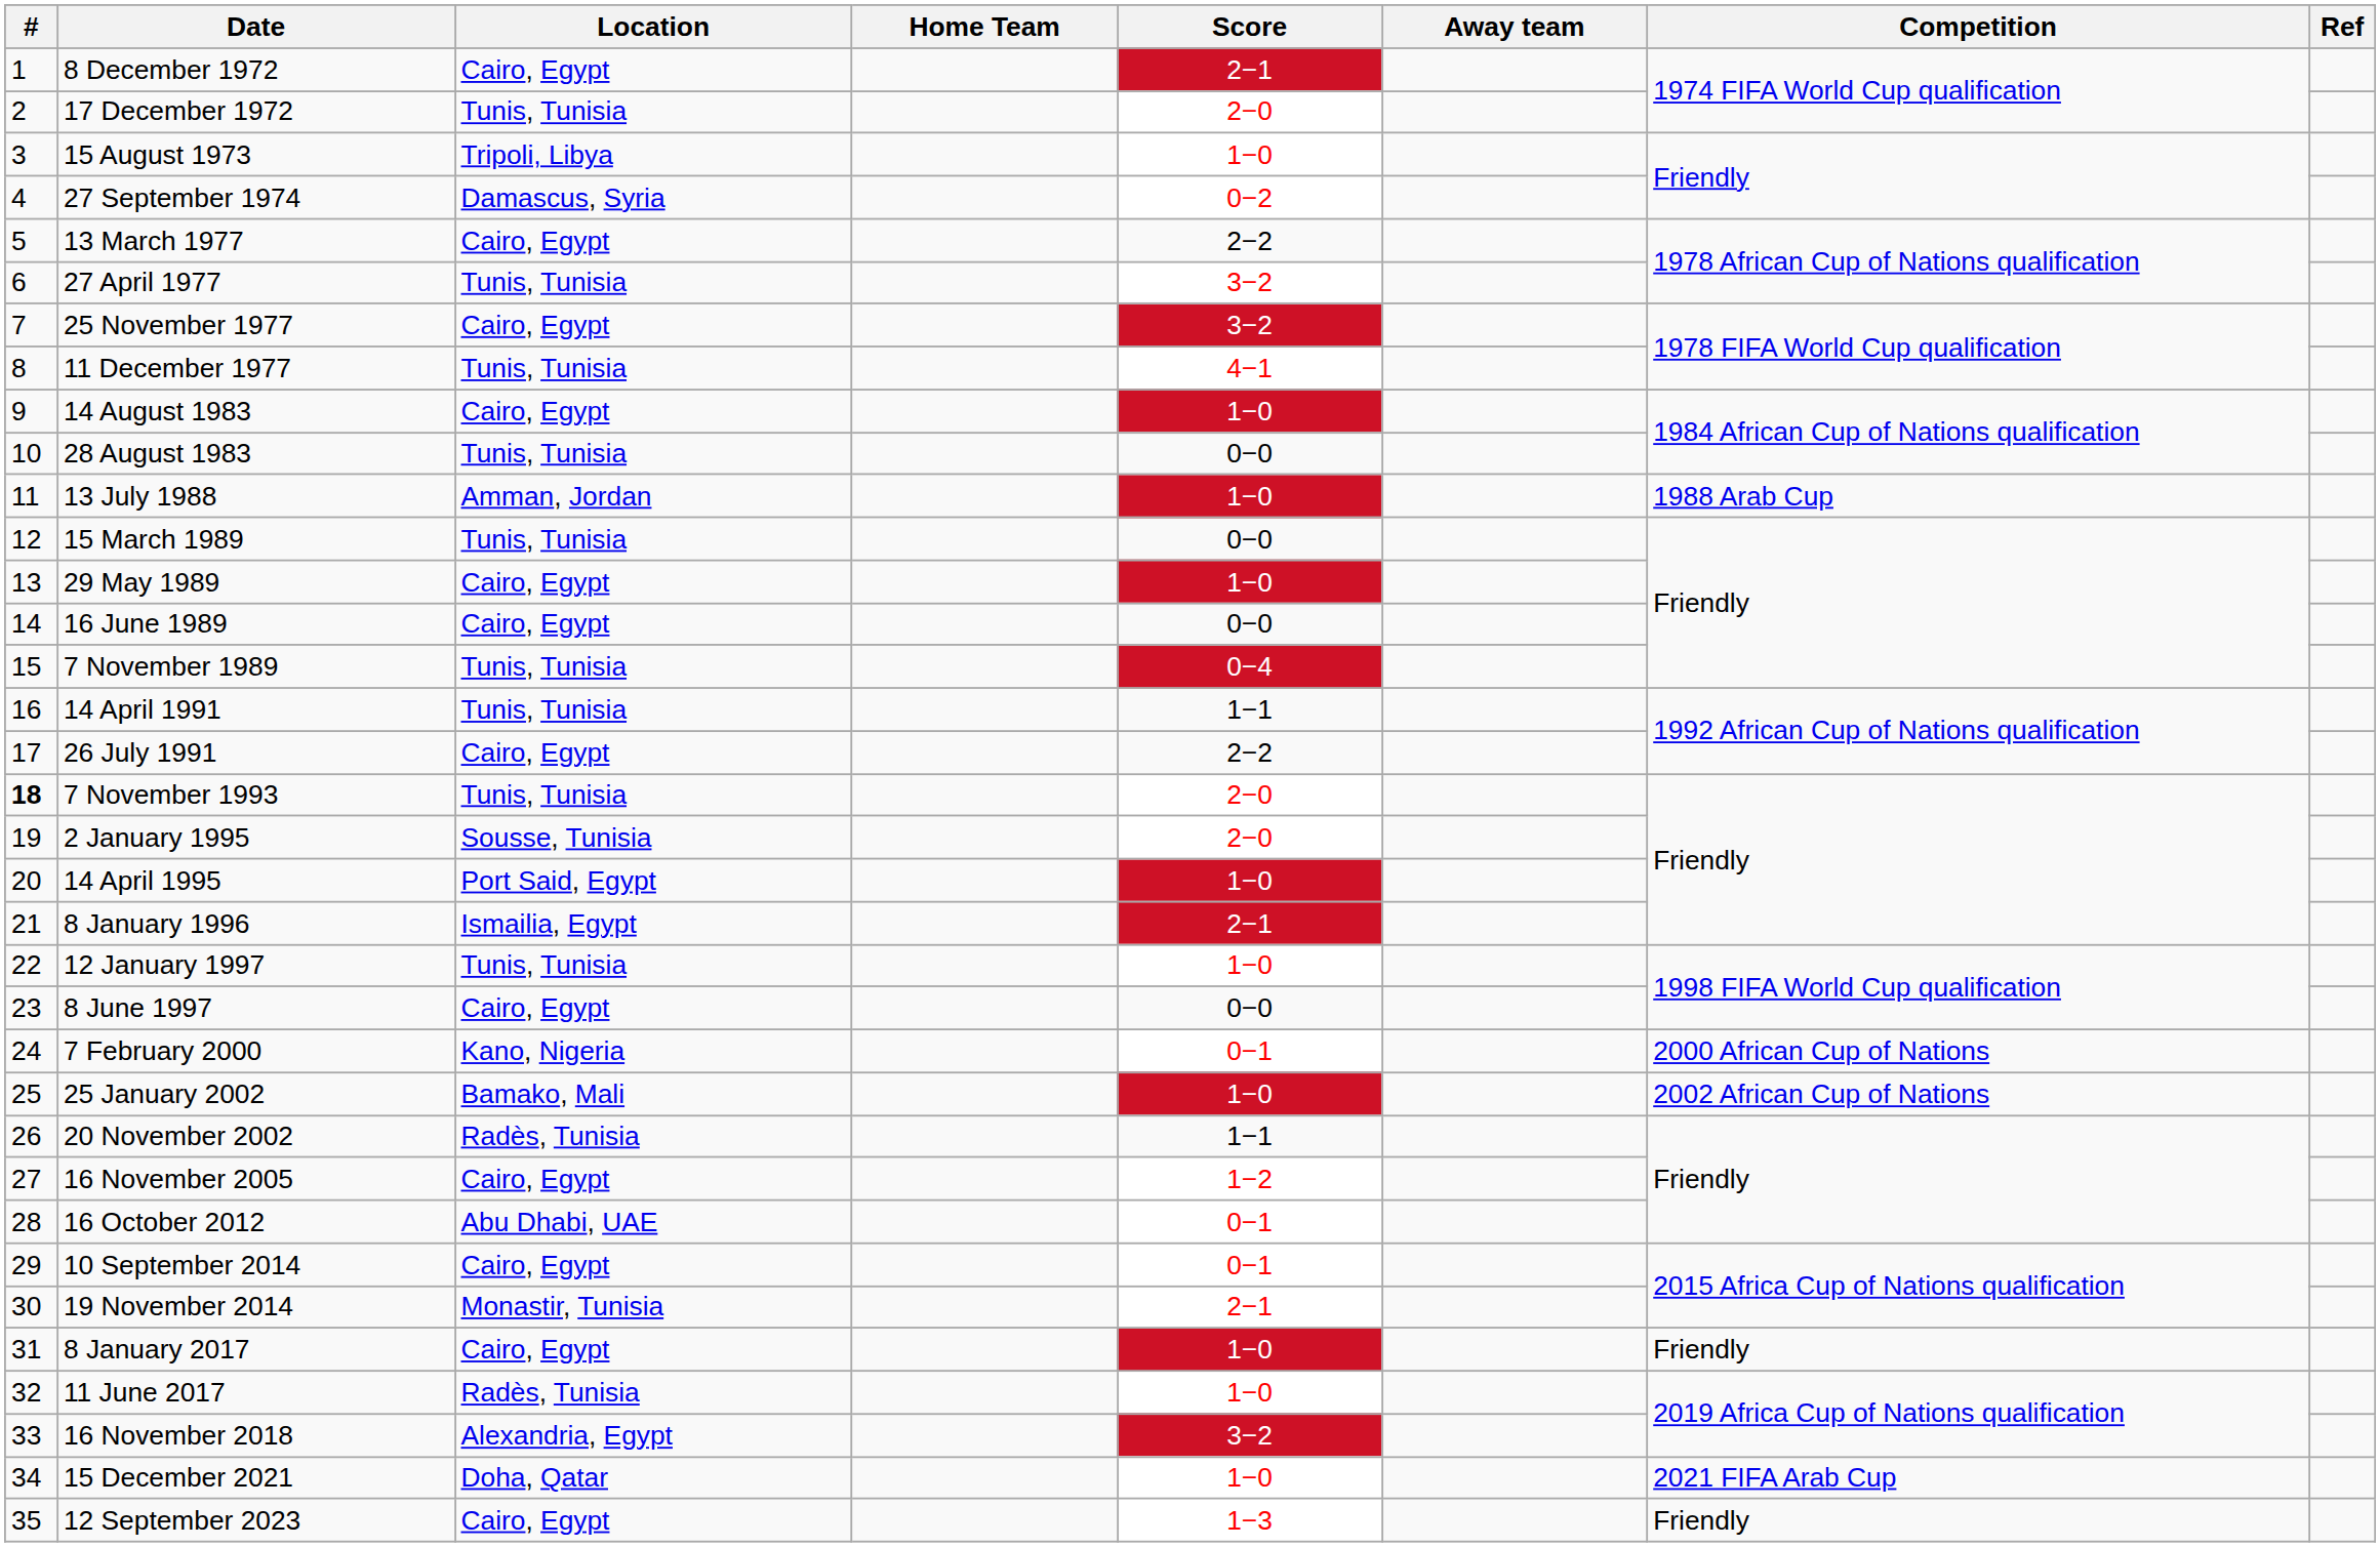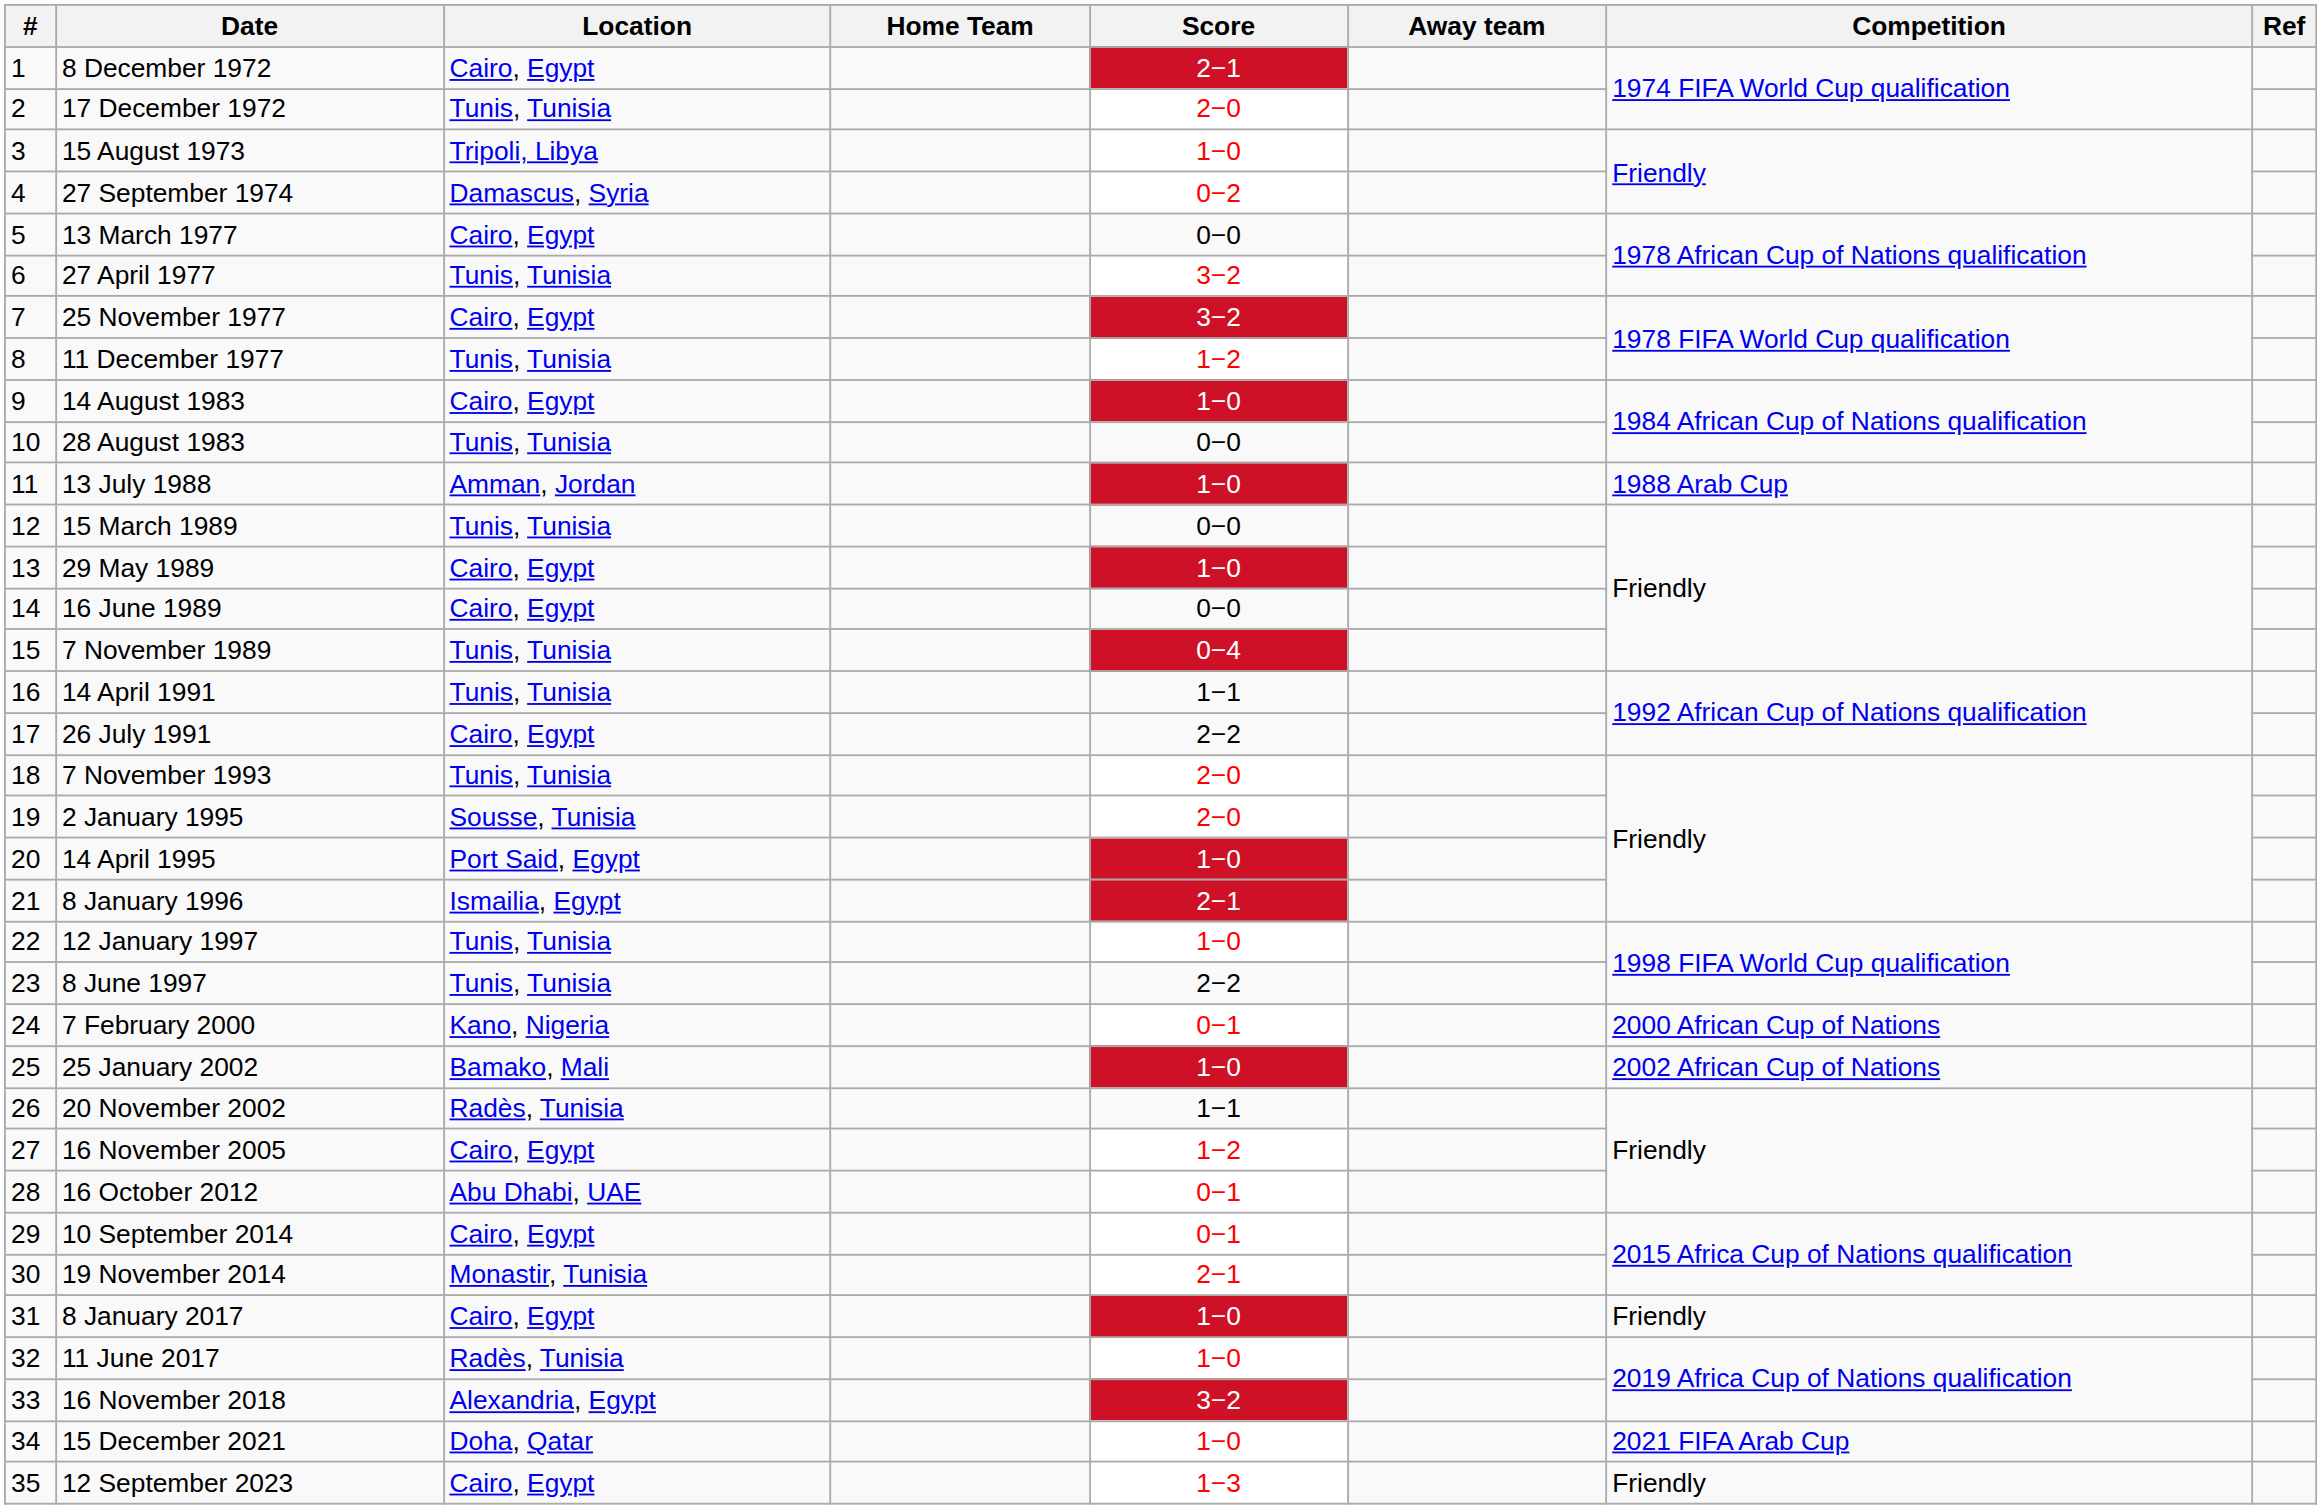 <table class="wikitable" style="font-size:90%; text-align:left;" width="100%">
 <tr>
 <th width="1%">#</th>
 <th width="12%">Date</th>
 <th width="12%">Location</th>
 <th width="8%">Home Team</th>
 <th width="8%">Score</th>
 <th width="8%">Away team</th>
 <th width="20%">Competition</th>
 <th width="1%">Ref</th>
 </tr>
 <tr>
 <td>1</td>
 <td>8 December 1972</td>
 <td> <a href='#'>Cairo</a>, <a href='#'>Egypt</a></td>
 <td align="right"><strong></strong></td>
 <td style="color:#FFFFFF; background:#ce1126;" align="center">2−1</td>
 <td></td>
 <td rowspan="2"><a href='#'>1974 FIFA World Cup qualification</a></td>
 <td></td>
 </tr>
 <tr>
 <td>2</td>
 <td>17 December 1972</td>
 <td> <a href='#'>Tunis</a>, <a href='#'>Tunisia</a></td>
 <td align="right"><strong></strong></td>
 <td style="color:red; background:white;" align="center">2−0</td>
 <td></td>
 <td></td>
 </tr>
 <tr>
 <td>3</td>
 <td>15 August 1973</td>
 <td> <a href='#'>Tripoli, Libya</a></td>
 <td align="right"><strong></strong></td>
 <td style="color:red; background:white;" align="center">1−0</td>
 <td></td>
 <td rowspan="2"><a href='#'>Friendly</a></td>
 <td></td>
 </tr>
 <tr>
 <td>4</td>
 <td>27 September 1974</td>
 <td> <a href='#'>Damascus</a>, <a href='#'>Syria</a></td>
 <td align="right"></td>
 <td style="color:red; background:white;" align="center">0−2</td>
 <td><strong></strong></td>
 <td></td>
 </tr>
 <tr>
 <td>5</td>
 <td>13 March 1977</td>
 <td> <a href='#'>Cairo</a>, <a href='#'>Egypt</a></td>
 <td align="right"></td>
-<td align="center">2−2</td>
+<td align="center">0−0</td>
 <td></td>
 <td rowspan="2"><a href='#'>1978 African Cup of Nations qualification</a></td>
 <td></td>
 </tr>
 <tr>
 <td>6</td>
 <td>27 April 1977</td>
 <td> <a href='#'>Tunis</a>, <a href='#'>Tunisia</a></td>
 <td align="right"><strong></strong></td>
 <td style="color:red; background:white;" align="center">3−2</td>
 <td></td>
 <td></td>
 </tr>
 <tr>
 <td>7</td>
 <td>25 November 1977</td>
 <td> <a href='#'>Cairo</a>, <a href='#'>Egypt</a></td>
 <td align="right"><strong></strong></td>
 <td style="color:#FFFFFF; background:#ce1126;" align="center">3−2</td>
 <td></td>
 <td rowspan="2"><a href='#'>1978 FIFA World Cup qualification</a></td>
 <td></td>
 </tr>
 <tr>
 <td>8</td>
 <td>11 December 1977</td>
 <td> <a href='#'>Tunis</a>, <a href='#'>Tunisia</a></td>
 <td align="right"><strong></strong></td>
-<td style="color:red; background:white;" align="center">4−1</td>
+<td style="color:red; background:white;" align="center">1−2</td>
 <td></td>
 <td></td>
 </tr>
 <tr>
 <td>9</td>
 <td>14 August 1983</td>
 <td> <a href='#'>Cairo</a>, <a href='#'>Egypt</a></td>
 <td align="right"><strong></strong></td>
 <td style="color:#FFFFFF; background:#ce1126;" align="center">1−0</td>
 <td></td>
 <td rowspan="2"><a href='#'>1984 African Cup of Nations qualification</a></td>
 <td></td>
 </tr>
 <tr>
 <td>10</td>
 <td>28 August 1983</td>
 <td> <a href='#'>Tunis</a>, <a href='#'>Tunisia</a></td>
 <td align="right"></td>
 <td align="center">0−0</td>
 <td></td>
 <td></td>
 </tr>
 <tr>
 <td>11</td>
 <td>13 July 1988</td>
 <td> <a href='#'>Amman</a>, <a href='#'>Jordan</a></td>
 <td align="right"><strong></strong></td>
 <td style="color:#FFFFFF; background:#ce1126;" align="center">1−0</td>
 <td></td>
 <td><a href='#'>1988 Arab Cup</a></td>
 <td></td>
 </tr>
 <tr>
 <td>12</td>
 <td>15 March 1989</td>
 <td> <a href='#'>Tunis</a>, <a href='#'>Tunisia</a></td>
 <td align="right"></td>
 <td align="center">0−0</td>
 <td></td>
 <td rowspan="4">Friendly</td>
 <td></td>
 </tr>
 <tr>
 <td>13</td>
 <td>29 May 1989</td>
 <td> <a href='#'>Cairo</a>, <a href='#'>Egypt</a></td>
 <td align="right"><strong></strong></td>
 <td style="color:#FFFFFF; background:#ce1126;" align="center">1−0</td>
 <td></td>
 <td></td>
 </tr>
 <tr>
 <td>14</td>
 <td>16 June 1989</td>
 <td> <a href='#'>Cairo</a>, <a href='#'>Egypt</a></td>
 <td align="right"></td>
 <td align="center">0−0</td>
 <td></td>
 <td></td>
 </tr>
 <tr>
 <td>15</td>
 <td>7 November 1989</td>
 <td> <a href='#'>Tunis</a>, <a href='#'>Tunisia</a></td>
 <td align="right"></td>
 <td style="color:#FFFFFF; background:#ce1126;" align="center">0−4</td>
 <td><strong></strong></td>
 <td></td>
 </tr>
 <tr>
 <td>16</td>
 <td>14 April 1991</td>
 <td> <a href='#'>Tunis</a>, <a href='#'>Tunisia</a></td>
 <td align="right"></td>
 <td align="center">1−1</td>
 <td></td>
 <td rowspan="2"><a href='#'>1992 African Cup of Nations qualification</a></td>
 <td></td>
 </tr>
 <tr>
 <td>17</td>
 <td>26 July 1991</td>
 <td> <a href='#'>Cairo</a>, <a href='#'>Egypt</a></td>
 <td align="right"></td>
 <td align="center">2−2</td>
 <td></td>
 <td></td>
 </tr>
 <tr>
-<td><strong>18</strong></td>
+<td>18</td>
 <td>7 November 1993</td>
 <td> <a href='#'>Tunis</a>, <a href='#'>Tunisia</a></td>
 <td align="right"><strong></strong></td>
 <td style="color:red; background:white;" align="center">2−0</td>
 <td></td>
 <td rowspan="4">Friendly</td>
 <td></td>
 </tr>
 <tr>
 <td>19</td>
 <td>2 January 1995</td>
 <td> <a href='#'>Sousse</a>, <a href='#'>Tunisia</a></td>
 <td align="right"><strong></strong></td>
 <td style="color:red; background:white;" align="center">2−0</td>
 <td></td>
 <td></td>
 </tr>
 <tr>
 <td>20</td>
 <td>14 April 1995</td>
 <td> <a href='#'>Port Said</a>, <a href='#'>Egypt</a></td>
 <td align="right"><strong></strong></td>
 <td style="color:#FFFFFF; background:#ce1126;" align="center">1−0</td>
 <td></td>
 <td></td>
 </tr>
 <tr>
 <td>21</td>
 <td>8 January 1996</td>
 <td> <a href='#'>Ismailia</a>, <a href='#'>Egypt</a></td>
 <td align="right"><strong></strong></td>
 <td style="color:#FFFFFF; background:#ce1126;" align="center">2−1</td>
 <td></td>
 <td></td>
 </tr>
 <tr>
 <td>22</td>
 <td>12 January 1997</td>
 <td> <a href='#'>Tunis</a>, <a href='#'>Tunisia</a></td>
 <td align="right"><strong></strong></td>
 <td style="color:red; background:white;" align="center">1−0</td>
 <td></td>
 <td rowspan="2"><a href='#'>1998 FIFA World Cup qualification</a></td>
 <td></td>
 </tr>
 <tr>
 <td>23</td>
 <td>8 June 1997</td>
-<td> <a href='#'>Cairo</a>, <a href='#'>Egypt</a></td>
+<td> <a href='#'>Tunis</a>, <a href='#'>Tunisia</a></td>
 <td align="right"></td>
-<td align="center">0−0</td>
+<td align="center">2−2</td>
 <td></td>
 <td></td>
 </tr>
 <tr>
 <td>24</td>
 <td>7 February 2000</td>
 <td> <a href='#'>Kano</a>, <a href='#'>Nigeria</a></td>
 <td align="right"></td>
 <td style="color:red; background:white;" align="center">0−1</td>
 <td><strong></strong></td>
 <td><a href='#'>2000 African Cup of Nations</a></td>
 <td></td>
 </tr>
 <tr>
 <td>25</td>
 <td>25 January 2002</td>
 <td> <a href='#'>Bamako</a>, <a href='#'>Mali</a></td>
 <td align="right"><strong></strong></td>
 <td style="color:#FFFFFF; background:#ce1126;" align="center">1−0</td>
 <td></td>
 <td><a href='#'>2002 African Cup of Nations</a></td>
 <td></td>
 </tr>
 <tr>
 <td>26</td>
 <td>20 November 2002</td>
 <td> <a href='#'>Radès</a>, <a href='#'>Tunisia</a></td>
 <td align="right"></td>
 <td align="center">1−1</td>
 <td></td>
 <td rowspan="3">Friendly</td>
 <td></td>
 </tr>
 <tr>
 <td>27</td>
 <td>16 November 2005</td>
 <td> <a href='#'>Cairo</a>, <a href='#'>Egypt</a></td>
 <td align="right"></td>
 <td style="color:red; background:white;" align="center">1−2</td>
 <td><strong></strong></td>
 <td></td>
 </tr>
 <tr>
 <td>28</td>
 <td>16 October 2012</td>
 <td> <a href='#'>Abu Dhabi</a>, <a href='#'>UAE</a></td>
 <td align="right"></td>
 <td style="color:red; background:white;" align="center">0−1</td>
 <td><strong></strong></td>
 <td></td>
 </tr>
 <tr>
 <td>29</td>
 <td>10 September 2014</td>
 <td> <a href='#'>Cairo</a>, <a href='#'>Egypt</a></td>
 <td align="right"></td>
 <td style="color:red; background:white;" align="center">0−1</td>
 <td><strong></strong></td>
 <td rowspan="2"><a href='#'>2015 Africa Cup of Nations qualification</a></td>
 <td></td>
 </tr>
 <tr>
 <td>30</td>
 <td>19 November 2014</td>
 <td> <a href='#'>Monastir</a>, <a href='#'>Tunisia</a></td>
 <td align="right"><strong></strong></td>
 <td style="color:red; background:white;" align="center">2−1</td>
 <td></td>
 <td></td>
 </tr>
 <tr>
 <td>31</td>
 <td>8 January 2017</td>
 <td> <a href='#'>Cairo</a>, <a href='#'>Egypt</a></td>
 <td align="right"><strong></strong></td>
 <td style="color:#FFFFFF; background:#ce1126;" align="center">1−0</td>
 <td></td>
 <td>Friendly</td>
 <td></td>
 </tr>
 <tr>
 <td>32</td>
 <td>11 June 2017</td>
 <td> <a href='#'>Radès</a>, <a href='#'>Tunisia</a></td>
 <td align="right"><strong></strong></td>
 <td style="color:red; background:white;" align="center">1−0</td>
 <td></td>
 <td rowspan="2"><a href='#'>2019 Africa Cup of Nations qualification</a></td>
 <td></td>
 </tr>
 <tr>
 <td>33</td>
 <td>16 November 2018</td>
 <td> <a href='#'>Alexandria</a>, <a href='#'>Egypt</a></td>
 <td align="right"><strong></strong></td>
 <td style="color:#FFFFFF; background:#ce1126;" align="center">3−2</td>
 <td></td>
 <td></td>
 </tr>
 <tr>
 <td>34</td>
 <td>15 December 2021</td>
 <td> <a href='#'>Doha</a>, <a href='#'>Qatar</a></td>
 <td align="right"><strong></strong></td>
 <td style="color:red; background:white;" align="center">1−0</td>
 <td></td>
 <td><a href='#'>2021 FIFA Arab Cup</a></td>
 <td></td>
 </tr>
 <tr>
 <td>35</td>
 <td>12 September 2023</td>
 <td> <a href='#'>Cairo</a>, <a href='#'>Egypt</a></td>
 <td align="right"></td>
 <td style="color:red; background:white;" align="center">1−3</td>
 <td><strong></strong></td>
 <td>Friendly</td>
 <td></td>
 </tr>
 </table>
